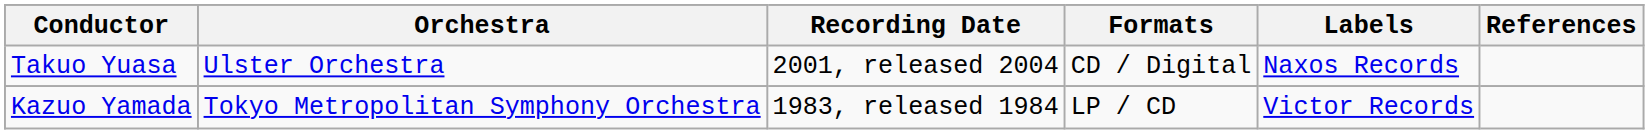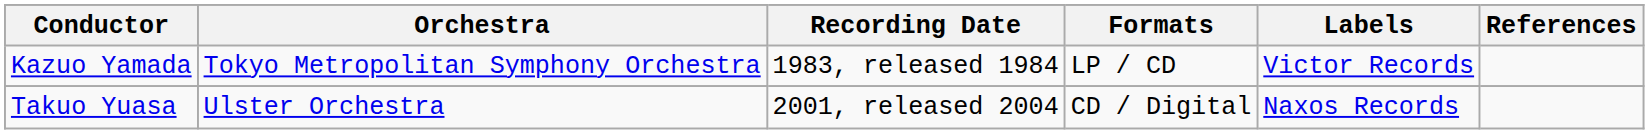 <table class="wikitable">
 <tr>
 <th>Conductor</th>
 <th>Orchestra</th>
 <th>Recording Date</th>
 <th>Formats</th>
 <th>Labels</th>
 <th>References</th>
 </tr>
 <tr>
+<td><a href='#'>Kazuo Yamada</a></td>
+<td><a href='#'>Tokyo Metropolitan Symphony Orchestra</a></td>
+<td>1983, released 1984</td>
+<td>LP / CD</td>
+<td><a href='#'>Victor Records</a></td>
+<td></td>
+</tr>
+<tr>
 <td><a href='#'>Takuo Yuasa</a></td>
 <td><a href='#'>Ulster Orchestra</a></td>
 <td>2001, released 2004</td>
 <td>CD / Digital</td>
 <td><a href='#'>Naxos Records</a></td>
 <td></td>
 </tr>
-<tr>
-<td><a href='#'>Kazuo Yamada</a></td>
-<td><a href='#'>Tokyo Metropolitan Symphony Orchestra</a></td>
-<td>1983, released 1984</td>
-<td>LP / CD</td>
-<td><a href='#'>Victor Records</a></td>
-<td></td>
-</tr>
 </table>
